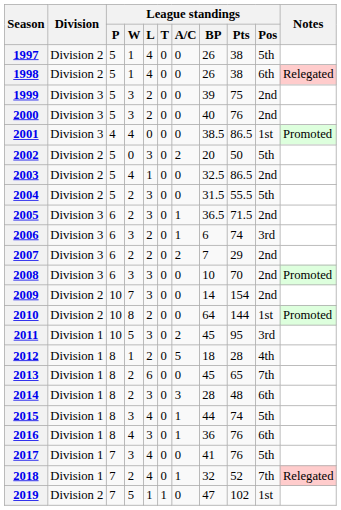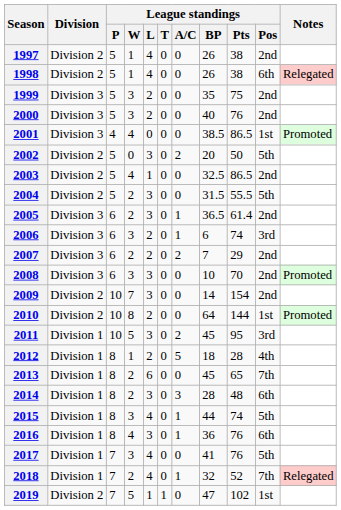 <table class="wikitable sortable">
 <tr>
 <th scope="col" rowspan="2">Season</th>
 <th scope="col" rowspan="2">Division</th>
 <th scope="col" colspan="8">League standings</th>
 <th scope="col" rowspan="2">Notes</th>
 </tr>
 <tr>
 <th scope="col">P</th>
 <th scope="col">W</th>
 <th scope="col">L</th>
 <th scope="col">T</th>
 <th scope="col">A/C</th>
 <th scope="col">BP</th>
 <th scope="col">Pts</th>
 <th scope="col">Pos</th>
 </tr>
 <tr>
 <th scope="row"><a href='#'>1997</a></th>
 <td>Division 2</td>
 <td>5</td>
 <td>1</td>
 <td>4</td>
 <td>0</td>
 <td>0</td>
 <td>26</td>
 <td>38</td>
-<td>5th</td>
+<td>2nd</td>
 <td style="background: white;"></td>
 </tr>
 <tr>
 <th scope="row"><a href='#'>1998</a></th>
 <td>Division 2</td>
 <td>5</td>
 <td>1</td>
 <td>4</td>
 <td>0</td>
 <td>0</td>
 <td>26</td>
 <td>38</td>
 <td>6th</td>
 <td style="background: #FFCCCC;">Relegated</td>
 </tr>
 <tr>
 <th scope="row"><a href='#'>1999</a></th>
 <td>Division 3</td>
 <td>5</td>
 <td>3</td>
 <td>2</td>
 <td>0</td>
 <td>0</td>
-<td>39</td>
+<td>35</td>
 <td>75</td>
 <td>2nd</td>
 <td style="background: white;"></td>
 </tr>
 <tr>
 <th scope="row"><a href='#'>2000</a></th>
 <td>Division 3</td>
 <td>5</td>
 <td>3</td>
 <td>2</td>
 <td>0</td>
 <td>0</td>
 <td>40</td>
 <td>76</td>
 <td>2nd</td>
 <td style="background: white;"></td>
 </tr>
 <tr>
 <th scope="row"><a href='#'>2001</a></th>
 <td>Division 3</td>
 <td>4</td>
 <td>4</td>
 <td>0</td>
 <td>0</td>
 <td>0</td>
 <td>38.5</td>
 <td>86.5</td>
 <td>1st</td>
 <td style="background: #dfd;">Promoted</td>
 </tr>
 <tr>
 <th scope="row"><a href='#'>2002</a></th>
 <td>Division 2</td>
 <td>5</td>
 <td>0</td>
 <td>3</td>
 <td>0</td>
 <td>2</td>
 <td>20</td>
 <td>50</td>
 <td>5th</td>
 <td style="background: white;"></td>
 </tr>
 <tr>
 <th scope="row"><a href='#'>2003</a></th>
 <td>Division 2</td>
 <td>5</td>
 <td>4</td>
 <td>1</td>
 <td>0</td>
 <td>0</td>
 <td>32.5</td>
 <td>86.5</td>
 <td>2nd</td>
 <td style="background: white;"></td>
 </tr>
 <tr>
 <th scope="row"><a href='#'>2004</a></th>
 <td>Division 2</td>
 <td>5</td>
 <td>2</td>
 <td>3</td>
 <td>0</td>
 <td>0</td>
 <td>31.5</td>
 <td>55.5</td>
 <td>5th</td>
 <td style="background: white;"></td>
 </tr>
 <tr>
 <th scope="row"><a href='#'>2005</a></th>
 <td>Division 3</td>
 <td>6</td>
 <td>2</td>
 <td>3</td>
 <td>0</td>
 <td>1</td>
 <td>36.5</td>
-<td>71.5</td>
+<td>61.4</td>
 <td>2nd</td>
 <td style="background: white;"></td>
 </tr>
 <tr>
 <th scope="row"><a href='#'>2006</a></th>
 <td>Division 3</td>
 <td>6</td>
 <td>3</td>
 <td>2</td>
 <td>0</td>
 <td>1</td>
 <td>6</td>
 <td>74</td>
 <td>3rd</td>
 <td style="background: white;"></td>
 </tr>
 <tr>
 <th scope="row"><a href='#'>2007</a></th>
 <td>Division 3</td>
 <td>6</td>
 <td>2</td>
 <td>2</td>
 <td>0</td>
 <td>2</td>
 <td>7</td>
 <td>29</td>
 <td>2nd</td>
 <td style="background: white;"></td>
 </tr>
 <tr>
 <th scope="row"><a href='#'>2008</a></th>
 <td>Division 3</td>
 <td>6</td>
 <td>3</td>
 <td>3</td>
 <td>0</td>
 <td>0</td>
 <td>10</td>
 <td>70</td>
 <td>2nd</td>
 <td style="background: #dfd;">Promoted</td>
 </tr>
 <tr>
 <th scope="row"><a href='#'>2009</a></th>
 <td>Division 2</td>
 <td>10</td>
 <td>7</td>
 <td>3</td>
 <td>0</td>
 <td>0</td>
 <td>14</td>
 <td>154</td>
 <td>2nd</td>
 <td style="background: white;"></td>
 </tr>
 <tr>
 <th scope="row"><a href='#'>2010</a></th>
 <td>Division 2</td>
 <td>10</td>
 <td>8</td>
 <td>2</td>
 <td>0</td>
 <td>0</td>
 <td>64</td>
 <td>144</td>
 <td>1st</td>
 <td style="background: #dfd;">Promoted</td>
 </tr>
 <tr>
 <th scope="row"><a href='#'>2011</a></th>
 <td>Division 1</td>
 <td>10</td>
 <td>5</td>
 <td>3</td>
 <td>0</td>
 <td>2</td>
 <td>45</td>
 <td>95</td>
 <td>3rd</td>
 <td style="background: white;"></td>
 </tr>
 <tr>
 <th scope="row"><a href='#'>2012</a></th>
 <td>Division 1</td>
 <td>8</td>
 <td>1</td>
 <td>2</td>
 <td>0</td>
 <td>5</td>
 <td>18</td>
 <td>28</td>
 <td>4th</td>
 <td style="background: white;"></td>
 </tr>
 <tr>
 <th scope="row"><a href='#'>2013</a></th>
 <td>Division 1</td>
 <td>8</td>
 <td>2</td>
 <td>6</td>
 <td>0</td>
 <td>0</td>
 <td>45</td>
 <td>65</td>
 <td>7th</td>
 <td style="background: white;"></td>
 </tr>
 <tr>
 <th scope="row"><a href='#'>2014</a></th>
 <td>Division 1</td>
 <td>8</td>
 <td>2</td>
 <td>3</td>
 <td>0</td>
 <td>3</td>
 <td>28</td>
 <td>48</td>
 <td>6th</td>
 <td style="background: white;"></td>
 </tr>
 <tr>
 <th scope="row"><a href='#'>2015</a></th>
 <td>Division 1</td>
 <td>8</td>
 <td>3</td>
 <td>4</td>
 <td>0</td>
 <td>1</td>
 <td>44</td>
 <td>74</td>
 <td>5th</td>
 <td style="background: white;"></td>
 </tr>
 <tr>
 <th scope="row"><a href='#'>2016</a></th>
 <td>Division 1</td>
 <td>8</td>
 <td>4</td>
 <td>3</td>
 <td>0</td>
 <td>1</td>
 <td>36</td>
 <td>76</td>
 <td>6th</td>
 <td style="background: white;"></td>
 </tr>
 <tr>
 <th scope="row"><a href='#'>2017</a></th>
 <td>Division 1</td>
 <td>7</td>
 <td>3</td>
 <td>4</td>
 <td>0</td>
 <td>0</td>
 <td>41</td>
 <td>76</td>
 <td>5th</td>
 <td style="background: white;"></td>
 </tr>
 <tr>
 <th scope="row"><a href='#'>2018</a></th>
 <td>Division 1</td>
 <td>7</td>
 <td>2</td>
 <td>4</td>
 <td>0</td>
 <td>1</td>
 <td>32</td>
 <td>52</td>
 <td>7th</td>
 <td style="background: #FFCCCC;">Relegated</td>
 </tr>
 <tr>
 <th scope="row"><a href='#'>2019</a></th>
 <td>Division 2</td>
 <td>7</td>
 <td>5</td>
 <td>1</td>
 <td>1</td>
 <td>0</td>
 <td>47</td>
 <td>102</td>
 <td>1st</td>
 <td style="background: white;"></td>
 </tr>
 </table>
